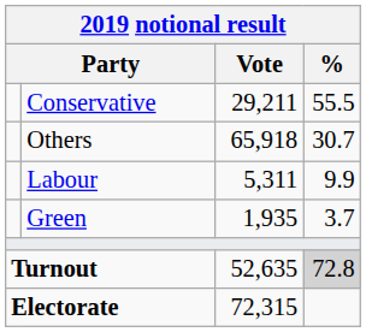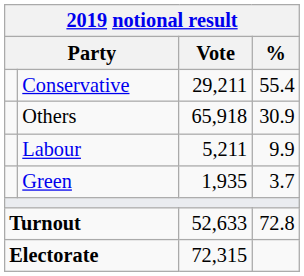 <table class="wikitable">
 <tr>
 <th colspan="4"><a href='#'>2019</a> <a href='#'>notional result</a></th>
 </tr>
 <tr>
 <th bgcolor="#DDDDFF" width="130px" colspan="2">Party</th>
 <th bgcolor="#DDDDFF" width="50px">Vote</th>
 <th bgcolor="#DDDDFF" width="30px">%</th>
 </tr>
 <tr>
 <td></td>
 <td><a href='#'>Conservative</a></td>
 <td align=right>29,211</td>
-<td align=right>55.5</td>
+<td align=right>55.4</td>
 </tr>
 <tr>
 <td></td>
 <td>Others</td>
 <td align=right>65,918</td>
-<td align=right>30.7</td>
+<td align=right>30.9</td>
 </tr>
 <tr>
 <td></td>
 <td><a href='#'>Labour</a></td>
-<td align=right>5,311</td>
+<td align=right>5,211</td>
 <td align=right>9.9</td>
 </tr>
 <tr>
 <td></td>
 <td><a href='#'>Green</a></td>
 <td align=right>1,935</td>
 <td align=right>3.7</td>
 </tr>
 <tr>
 <td colspan="4" bgcolor="#EAECF0"></td>
 </tr>
 <tr>
 <td colspan="2"><strong>Turnout</strong></td>
-<td align=right>52,635</td>
-<td align=right style="background: lightgrey;">72.8</td>
+<td align=right>52,633</td>
+<td align=right>72.8</td>
 </tr>
 <tr>
 <td colspan="2"><strong>Electorate</strong></td>
 <td align=right>72,315</td>
 </tr>
 </table>
